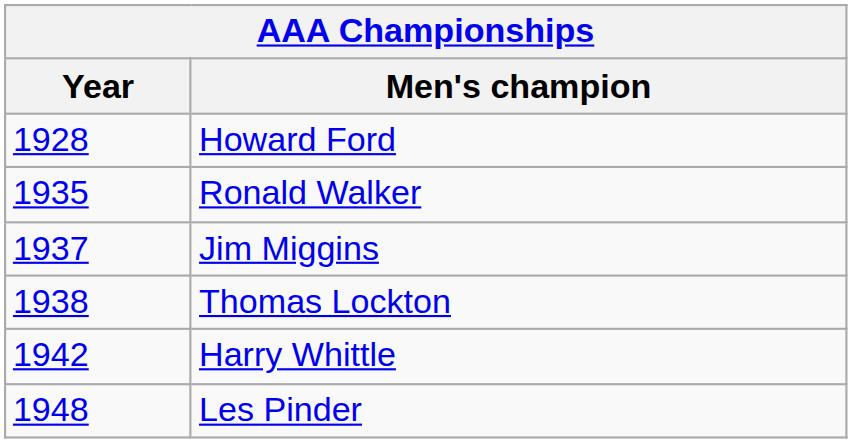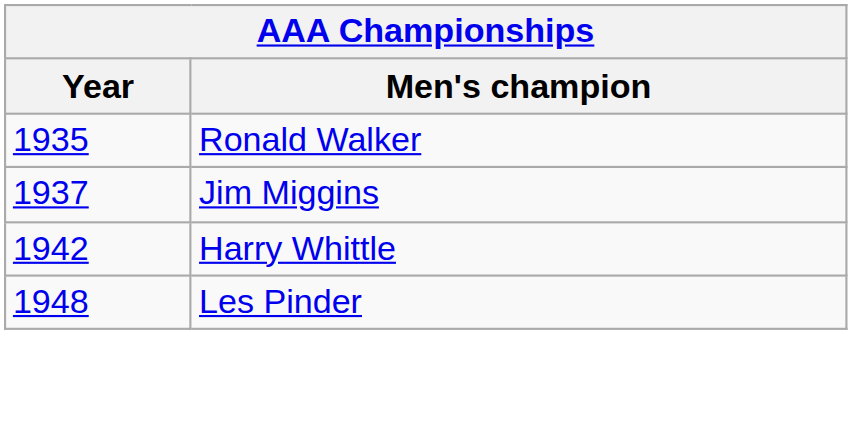 <table class="wikitable">
 <tr>
 <th colspan="2"><a href='#'>AAA Championships</a><br></th>
 </tr>
 <tr>
 <th width=80>Year</th>
 <th width=300>Men's champion</th>
-</tr>
-<tr>
-<td><a href='#'>1928</a></td>
-<td><a href='#'>Howard Ford</a></td>
 </tr>
 <tr>
 <td><a href='#'>1935</a></td>
 <td><a href='#'>Ronald Walker</a></td>
 </tr>
 <tr>
 <td><a href='#'>1937</a></td>
 <td><a href='#'>Jim Miggins</a></td>
 </tr>
 <tr>
-<td><a href='#'>1938</a></td>
-<td><a href='#'>Thomas Lockton</a></td>
-</tr>
-<tr>
 <td><a href='#'>1942</a></td>
 <td><a href='#'>Harry Whittle</a></td>
 </tr>
 <tr>
 <td><a href='#'>1948</a></td>
 <td><a href='#'>Les Pinder</a></td>
 </tr>
 </table>
